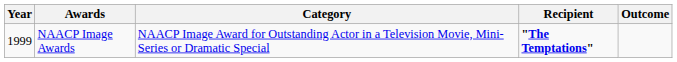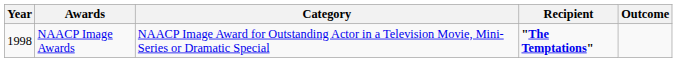 <table class="wikitable sortable">
 <tr>
 <th>Year</th>
 <th>Awards</th>
 <th>Category</th>
 <th>Recipient</th>
 <th>Outcome</th>
 </tr>
 <tr>
-<td>1999</td>
+<td>1998</td>
 <td><a href='#'>NAACP Image Awards</a></td>
 <td><a href='#'>NAACP Image Award for Outstanding Actor in a Television Movie, Mini-Series or Dramatic Special</a></td>
 <td><strong>"<a href='#'>The Temptations</a>"</strong></td>
 <td></td>
 </tr>
 </table>
